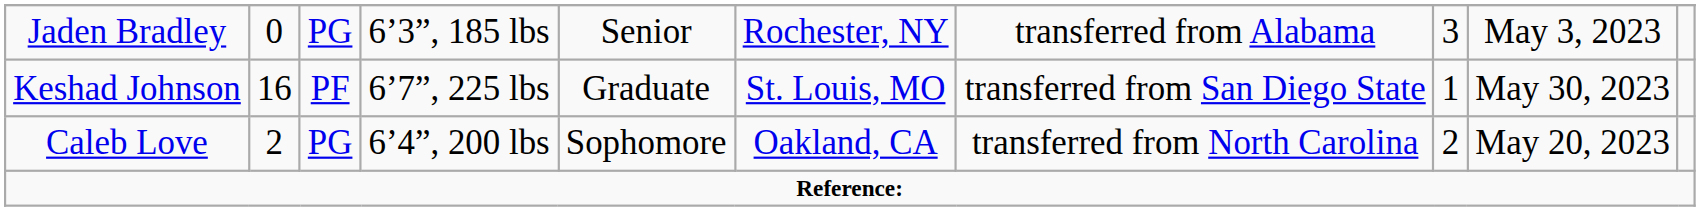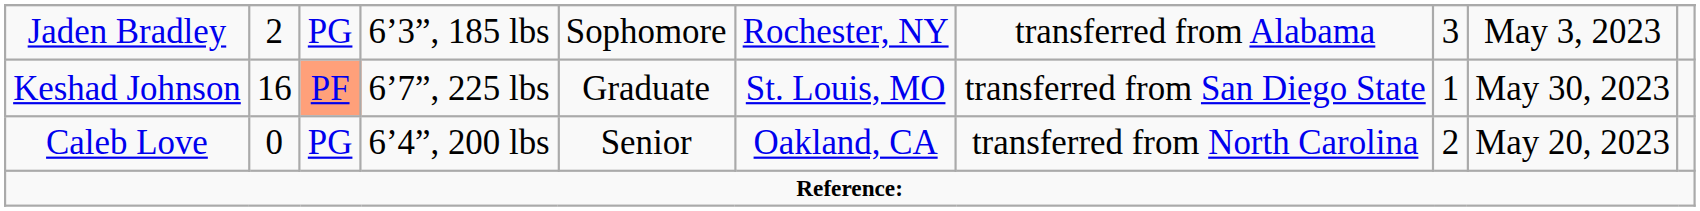 <table class="wikitable sortable" style="text-align: center">
 <tr align=center>
 </tr>
 <tr>
 <td><a href='#'>Jaden Bradley</a></td>
-<td>0</td>
+<td>2</td>
 <td><a href='#'>PG</a></td>
 <td>6’3”, 185 lbs</td>
-<td>Senior</td>
+<td>Sophomore</td>
 <td><a href='#'>Rochester, NY</a></td>
 <td>transferred from <a href='#'>Alabama</a></td>
 <td>3</td>
 <td>May 3, 2023</td>
 <td></td>
 </tr>
 <tr>
 <td><a href='#'>Keshad Johnson</a></td>
 <td>16</td>
-<td><a href='#'>PF</a></td>
+<td style="background: lightsalmon;"><a href='#'>PF</a></td>
 <td>6’7”, 225 lbs</td>
 <td>Graduate</td>
 <td><a href='#'>St. Louis, MO</a></td>
 <td>transferred from <a href='#'>San Diego State</a></td>
 <td>1</td>
 <td>May 30, 2023</td>
 <td></td>
 </tr>
 <tr>
 <td><a href='#'>Caleb Love</a></td>
-<td>2</td>
+<td>0</td>
 <td><a href='#'>PG</a></td>
 <td>6’4”, 200 lbs</td>
-<td>Sophomore</td>
+<td>Senior</td>
 <td><a href='#'>Oakland, CA</a></td>
 <td>transferred from <a href='#'>North Carolina</a></td>
 <td>2</td>
 <td>May 20, 2023</td>
 <td></td>
 </tr>
 <tr>
 <td colspan="11" style="font-size:8pt; text-align:center;"><strong>Reference:</strong></td>
 </tr>
 </table>
